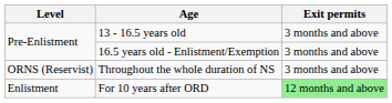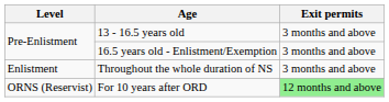 <table class="wikitable">
 <tr>
 <th>Level</th>
 <th>Age</th>
 <th>Exit permits</th>
 </tr>
 <tr>
 <td rowspan="2">Pre-Enlistment</td>
 <td>13 - 16.5 years old</td>
 <td>3 months and above</td>
 </tr>
 <tr>
 <td>16.5 years old - Enlistment/Exemption</td>
 <td>3 months and above</td>
 </tr>
 <tr>
-<td>ORNS (Reservist)</td>
+<td>Enlistment</td>
 <td>Throughout the whole duration of NS</td>
 <td>3 months and above</td>
 </tr>
 <tr>
-<td>Enlistment</td>
+<td>ORNS (Reservist)</td>
 <td>For 10 years after ORD</td>
 <td style="background: lightgreen;">12 months and above</td>
 </tr>
 </table>
